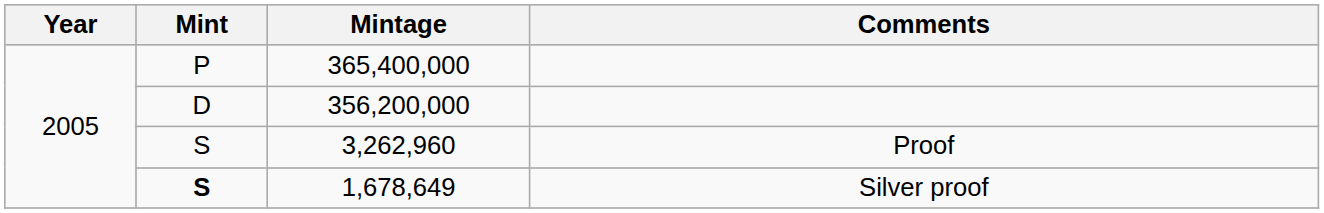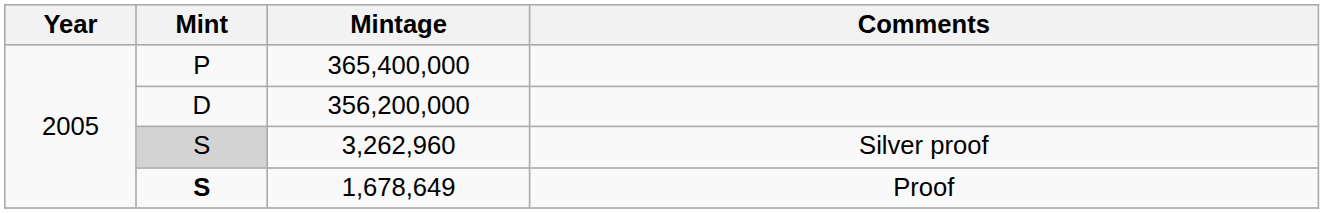 <table class="wikitable sortable" style="min-width:65%; text-align:center;">
 <tr>
 <th width="10%">Year</th>
 <th width="10%">Mint</th>
 <th width="20%">Mintage</th>
 <th width="60%">Comments</th>
 </tr>
 <tr>
 <td rowspan="4">2005</td>
 <td>P</td>
 <td>365,400,000</td>
 <td></td>
 </tr>
 <tr>
 <td>D</td>
 <td>356,200,000</td>
 <td></td>
 </tr>
 <tr>
-<td>S</td>
+<td style="background: lightgrey;">S</td>
 <td>3,262,960</td>
-<td>Proof</td>
+<td>Silver proof</td>
 </tr>
 <tr>
 <td><strong>S</strong></td>
 <td>1,678,649</td>
-<td>Silver proof</td>
+<td>Proof</td>
 </tr>
 </table>
